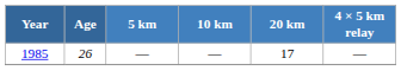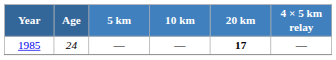 <table class="wikitable" style="font-size:95%; text-align:center; border:grey solid 1px; border-collapse:collapse; background:#ffffff;">
 <tr>
 <th style="background-color:#369; color:white; width:60px;"> Year </th>
 <th style="background-color:#369; color:white; width:40px;"> Age </th>
 <th style="background-color:#4180be; color:white; width:75px;"> 5 km </th>
 <th style="background-color:#4180be; color:white; width:75px;"> 10 km </th>
 <th style="background-color:#4180be; color:white; width:75px;"> 20 km </th>
 <th style="background-color:#4180be; color:white; width:75px;"> 4 × 5 km <br> relay </th>
 </tr>
 <tr>
 <td><a href='#'>1985</a></td>
-<td><em>26</em></td>
+<td><em>24</em></td>
 <td>—</td>
 <td>—</td>
-<td>17</td>
+<td><strong>17</strong></td>
 <td>—</td>
 </tr>
 <tr>
 </tr>
 </table>
